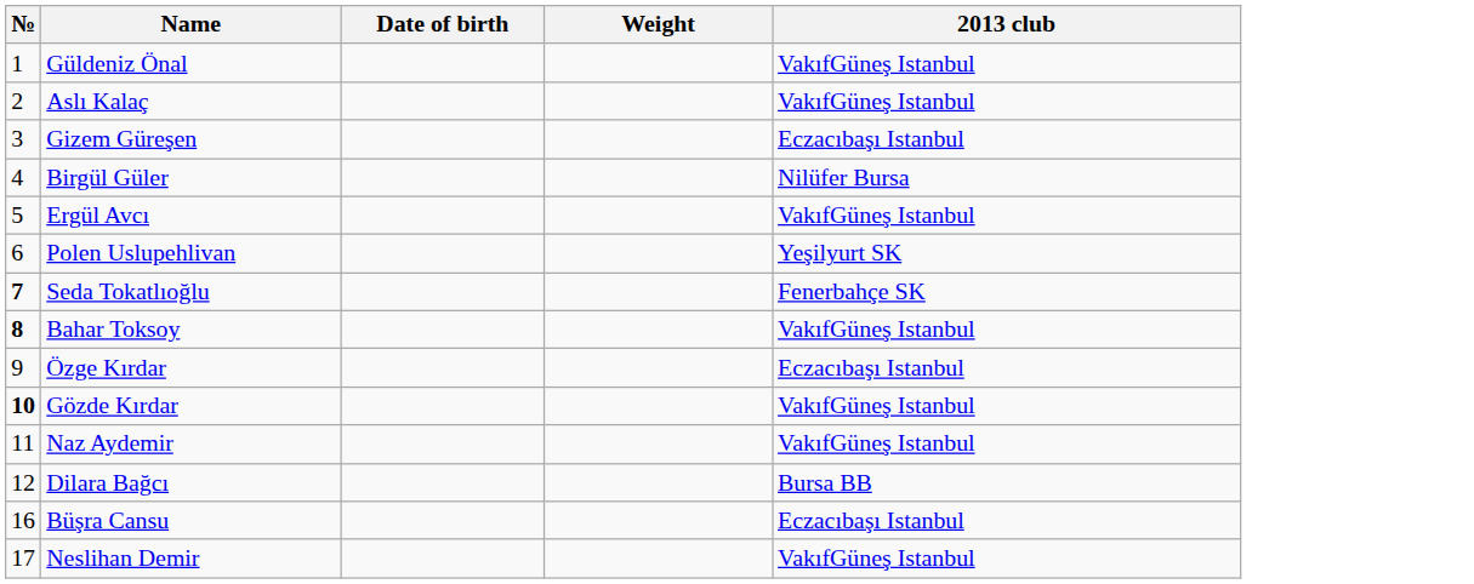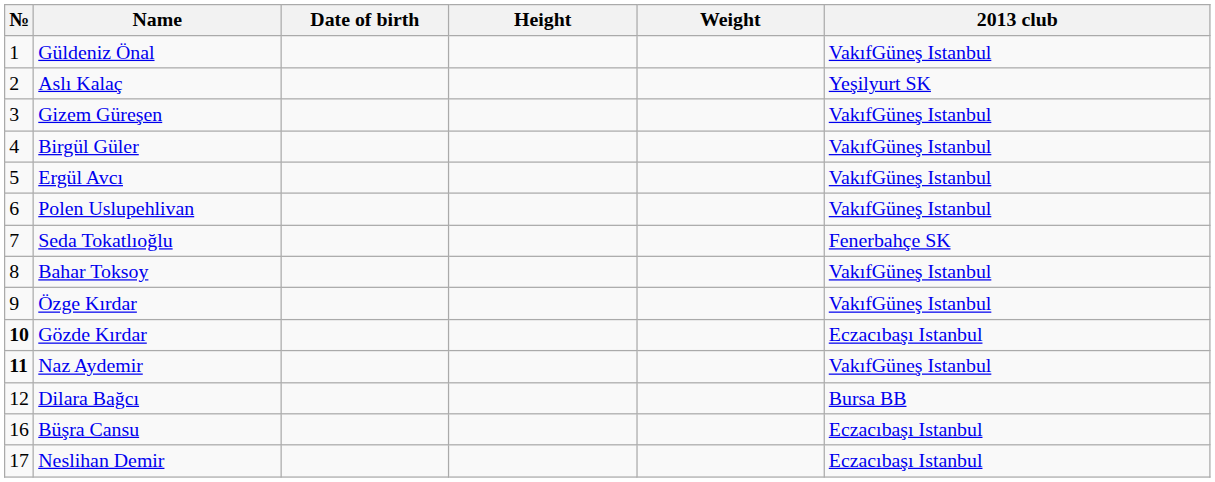 <table class=wikitable sortable style=font-size:100%; text-align:center;>
 <tr>
 <th>№</th>
 <th style=width:12em>Name</th>
 <th style=width:8em>Date of birth</th>
+<th style=width:9em>Height</th>
 <th style=width:9em>Weight</th>
 <th style=width:19em>2013 club</th>
 </tr>
 <tr>
 <td>1</td>
 <td><a href='#'>Güldeniz Önal</a></td>
+<td></td>
 <td></td>
 <td></td>
 <td> <a href='#'>VakıfGüneş Istanbul</a></td>
 </tr>
 <tr>
 <td>2</td>
 <td><a href='#'>Aslı Kalaç</a></td>
 <td></td>
 <td></td>
-<td> <a href='#'>VakıfGüneş Istanbul</a></td>
+<td></td>
+<td> <a href='#'>Yeşilyurt SK</a></td>
 </tr>
 <tr>
 <td>3</td>
 <td><a href='#'>Gizem Güreşen</a></td>
 <td></td>
 <td></td>
-<td> <a href='#'>Eczacıbaşı Istanbul</a></td>
+<td></td>
+<td> <a href='#'>VakıfGüneş Istanbul</a></td>
 </tr>
 <tr>
 <td>4</td>
 <td><a href='#'>Birgül Güler</a></td>
 <td></td>
 <td></td>
-<td> <a href='#'>Nilüfer Bursa</a></td>
+<td></td>
+<td> <a href='#'>VakıfGüneş Istanbul</a></td>
 </tr>
 <tr>
 <td>5</td>
 <td><a href='#'>Ergül Avcı</a></td>
+<td></td>
 <td></td>
 <td></td>
 <td> <a href='#'>VakıfGüneş Istanbul</a></td>
 </tr>
 <tr>
 <td>6</td>
 <td><a href='#'>Polen Uslupehlivan</a></td>
 <td></td>
 <td></td>
-<td> <a href='#'>Yeşilyurt SK</a></td>
+<td></td>
+<td> <a href='#'>VakıfGüneş Istanbul</a></td>
 </tr>
 <tr>
-<td><strong>7</strong></td>
+<td>7</td>
 <td><a href='#'>Seda Tokatlıoğlu</a></td>
+<td></td>
 <td></td>
 <td></td>
 <td> <a href='#'>Fenerbahçe SK</a></td>
 </tr>
 <tr>
-<td><strong>8</strong></td>
+<td>8</td>
 <td><a href='#'>Bahar Toksoy</a></td>
+<td></td>
 <td></td>
 <td></td>
 <td> <a href='#'>VakıfGüneş Istanbul</a></td>
 </tr>
 <tr>
 <td>9</td>
 <td><a href='#'>Özge Kırdar</a></td>
 <td></td>
 <td></td>
-<td> <a href='#'>Eczacıbaşı Istanbul</a></td>
+<td></td>
+<td> <a href='#'>VakıfGüneş Istanbul</a></td>
 </tr>
 <tr>
 <td><strong>10</strong></td>
 <td><a href='#'>Gözde Kırdar</a></td>
 <td></td>
 <td></td>
-<td> <a href='#'>VakıfGüneş Istanbul</a></td>
+<td></td>
+<td> <a href='#'>Eczacıbaşı Istanbul</a></td>
 </tr>
 <tr>
-<td>11</td>
+<td><strong>11</strong></td>
 <td><a href='#'>Naz Aydemir</a></td>
+<td></td>
 <td></td>
 <td></td>
 <td> <a href='#'>VakıfGüneş Istanbul</a></td>
 </tr>
 <tr>
 <td>12</td>
 <td><a href='#'>Dilara Bağcı</a></td>
 <td></td>
 <td></td>
+<td></td>
 <td> <a href='#'>Bursa BB</a></td>
 </tr>
 <tr>
 <td>16</td>
 <td><a href='#'>Büşra Cansu</a></td>
+<td></td>
 <td></td>
 <td></td>
 <td> <a href='#'>Eczacıbaşı Istanbul</a></td>
 </tr>
 <tr>
 <td>17</td>
 <td><a href='#'>Neslihan Demir </a></td>
 <td></td>
 <td></td>
-<td> <a href='#'>VakıfGüneş Istanbul</a></td>
+<td></td>
+<td> <a href='#'>Eczacıbaşı Istanbul</a></td>
 </tr>
 </table>
